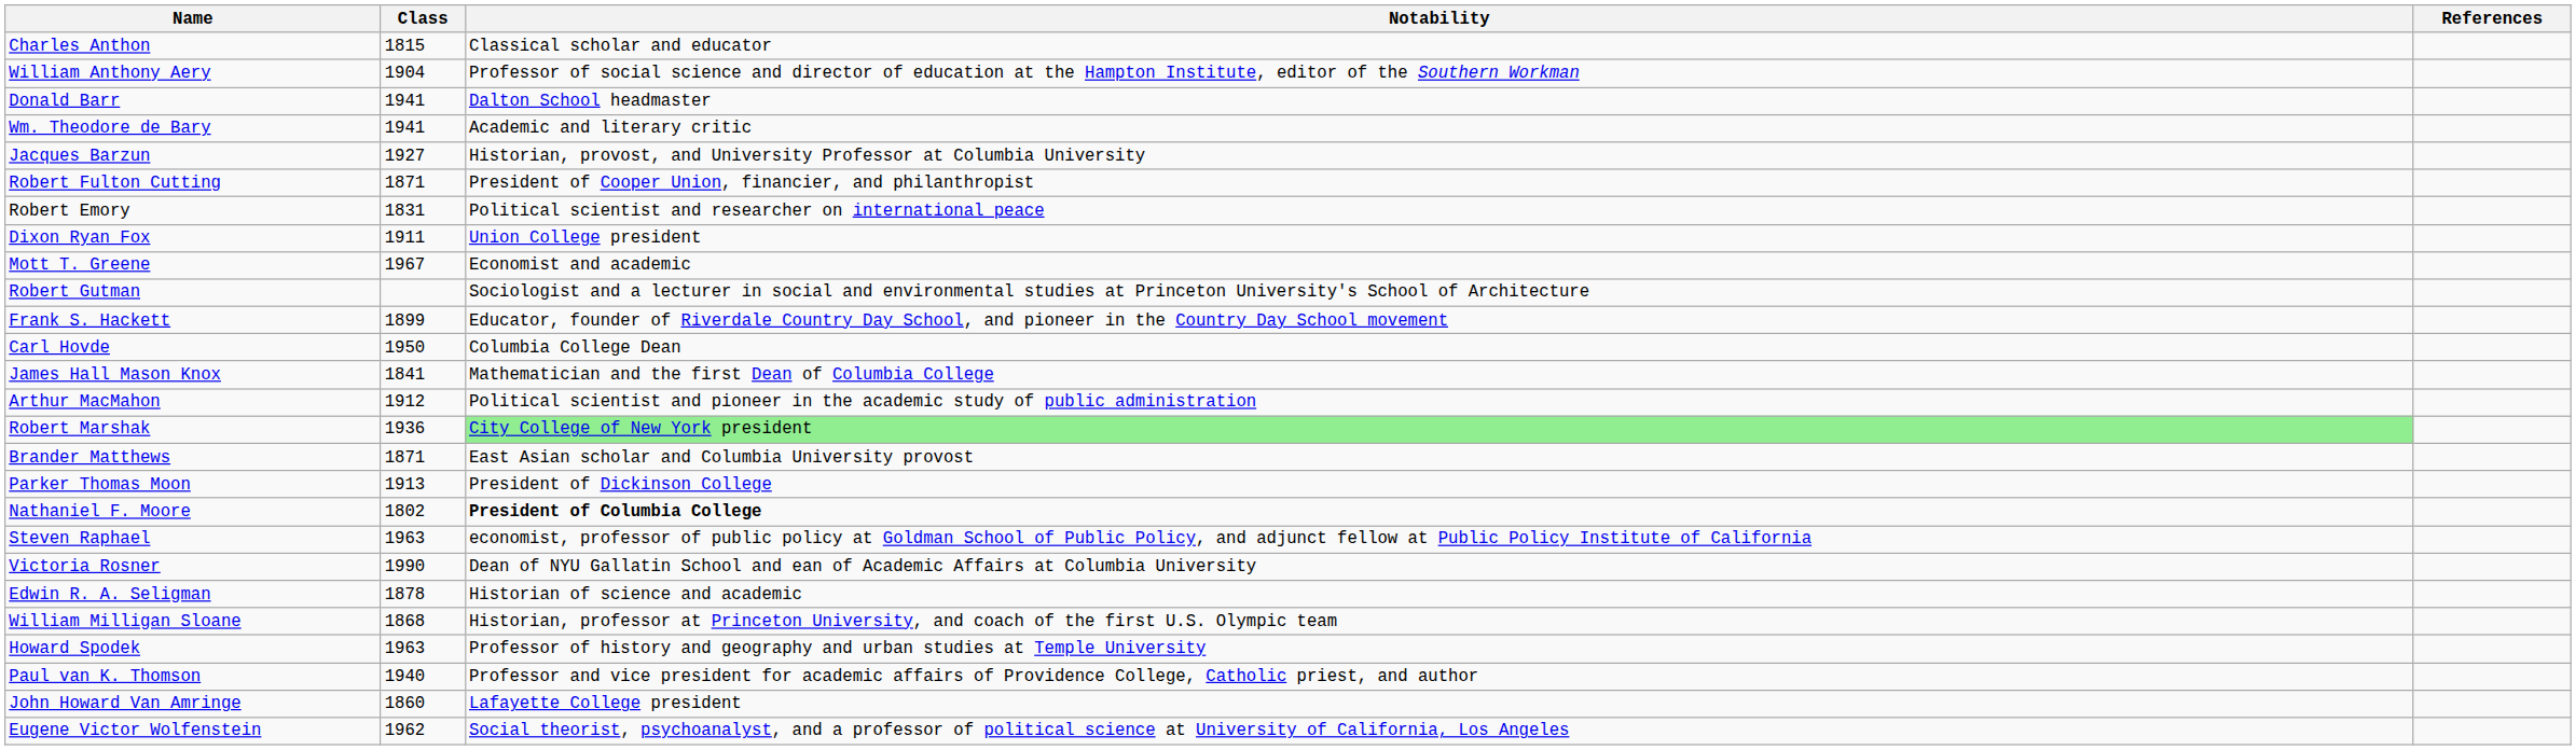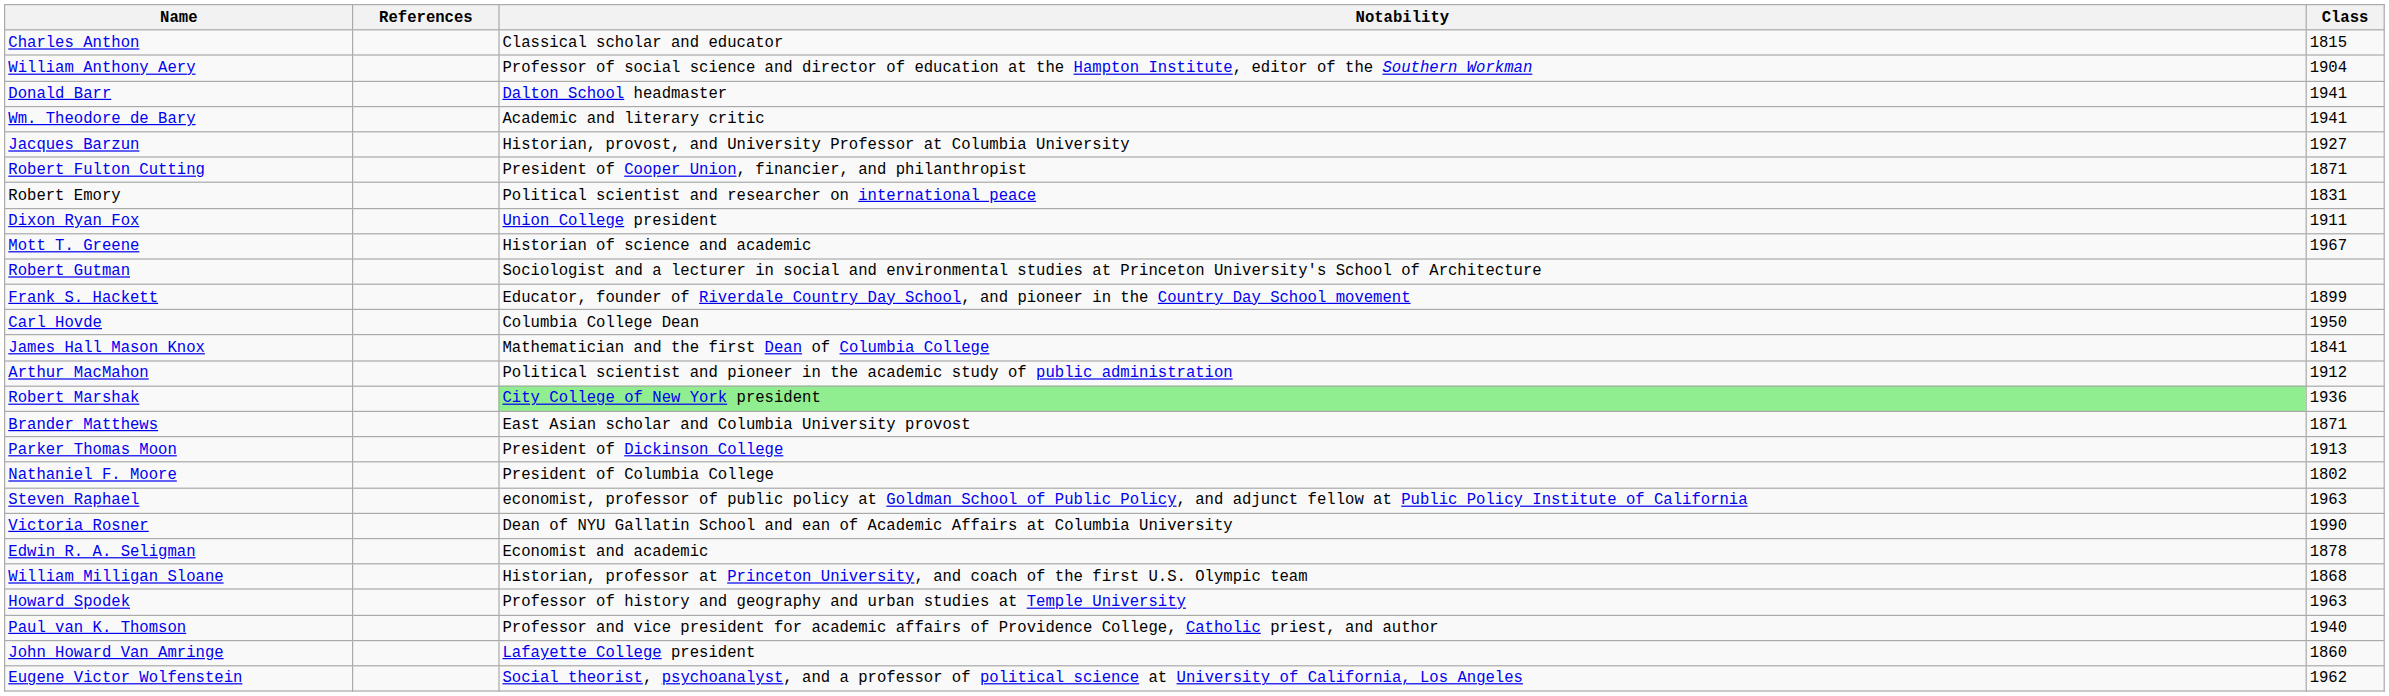 <table class="wikitable sortable" style="width:100%;">
 <tr>
 <th>Name</th>
+<th>References</th>
+<th>Notability</th>
 <th>Class</th>
-<th>Notability</th>
-<th>References</th>
 </tr>
 <tr>
 <td><a href='#'>Charles Anthon</a></td>
+<td></td>
+<td>Classical scholar and educator</td>
 <td>1815</td>
-<td>Classical scholar and educator</td>
-<td></td>
 </tr>
 <tr>
 <td><a href='#'>William Anthony Aery</a></td>
+<td></td>
+<td>Professor of social science and director of education at the <a href='#'>Hampton Institute</a>, editor of the <em><a href='#'>Southern Workman</a></em></td>
 <td>1904</td>
-<td>Professor of social science and director of education at the <a href='#'>Hampton Institute</a>, editor of the <em><a href='#'>Southern Workman</a></em></td>
-<td></td>
 </tr>
 <tr>
 <td><a href='#'>Donald Barr</a></td>
+<td></td>
+<td><a href='#'>Dalton School</a> headmaster</td>
 <td>1941</td>
-<td><a href='#'>Dalton School</a> headmaster</td>
-<td></td>
 </tr>
 <tr>
 <td><a href='#'>Wm. Theodore de Bary</a></td>
+<td></td>
+<td>Academic and literary critic</td>
 <td>1941</td>
-<td>Academic and literary critic</td>
-<td></td>
 </tr>
 <tr>
 <td><a href='#'>Jacques Barzun</a></td>
+<td></td>
+<td>Historian, provost, and University Professor at Columbia University</td>
 <td>1927</td>
-<td>Historian, provost, and University Professor at Columbia University</td>
-<td></td>
 </tr>
 <tr>
 <td><a href='#'>Robert Fulton Cutting</a></td>
+<td></td>
+<td>President of <a href='#'>Cooper Union</a>,  financier, and philanthropist</td>
 <td>1871</td>
-<td>President of <a href='#'>Cooper Union</a>,  financier, and philanthropist</td>
-<td></td>
 </tr>
 <tr>
 <td>Robert Emory</td>
+<td></td>
+<td>Political scientist and researcher on <a href='#'>international peace</a></td>
 <td>1831</td>
-<td>Political scientist and researcher on <a href='#'>international peace</a></td>
-<td></td>
 </tr>
 <tr>
 <td><a href='#'>Dixon Ryan Fox</a></td>
+<td></td>
+<td><a href='#'>Union College</a> president</td>
 <td>1911</td>
-<td><a href='#'>Union College</a> president</td>
-<td></td>
 </tr>
 <tr>
 <td><a href='#'>Mott T. Greene</a></td>
+<td></td>
+<td>Historian of science and academic</td>
 <td>1967</td>
-<td>Economist and academic</td>
-<td></td>
 </tr>
 <tr>
 <td><a href='#'>Robert Gutman</a></td>
 <td></td>
 <td>Sociologist and a lecturer in social and environmental studies at Princeton University's School of Architecture</td>
 <td></td>
 </tr>
 <tr>
 <td><a href='#'>Frank S. Hackett</a></td>
+<td></td>
+<td>Educator, founder of <a href='#'>Riverdale Country Day School</a>, and pioneer in the <a href='#'>Country Day School movement</a></td>
 <td>1899</td>
-<td>Educator, founder of <a href='#'>Riverdale Country Day School</a>, and pioneer in the <a href='#'>Country Day School movement</a></td>
-<td></td>
 </tr>
 <tr>
 <td><a href='#'>Carl Hovde</a></td>
+<td></td>
+<td>Columbia College Dean</td>
 <td>1950</td>
-<td>Columbia College Dean</td>
-<td></td>
 </tr>
 <tr>
 <td><a href='#'>James Hall Mason Knox</a></td>
+<td></td>
+<td>Mathematician and the first <a href='#'>Dean</a> of <a href='#'>Columbia College</a></td>
 <td>1841</td>
-<td>Mathematician and the first <a href='#'>Dean</a> of <a href='#'>Columbia College</a></td>
-<td></td>
 </tr>
 <tr>
 <td><a href='#'>Arthur MacMahon</a></td>
+<td></td>
+<td>Political scientist and pioneer in the academic study of <a href='#'>public administration</a></td>
 <td>1912</td>
-<td>Political scientist and pioneer in the academic study of <a href='#'>public administration</a></td>
-<td></td>
 </tr>
 <tr>
 <td><a href='#'>Robert Marshak</a></td>
+<td></td>
+<td style="background: lightgreen;"><a href='#'>City College of New York</a> president</td>
 <td>1936</td>
-<td style="background: lightgreen;"><a href='#'>City College of New York</a> president</td>
-<td></td>
 </tr>
 <tr>
 <td><a href='#'>Brander Matthews</a></td>
+<td></td>
+<td>East Asian scholar and Columbia University provost</td>
 <td>1871</td>
-<td>East Asian scholar and Columbia University provost</td>
-<td></td>
 </tr>
 <tr>
 <td><a href='#'>Parker Thomas Moon</a></td>
+<td></td>
+<td>President of <a href='#'>Dickinson College</a></td>
 <td>1913</td>
-<td>President of <a href='#'>Dickinson College</a></td>
-<td></td>
 </tr>
 <tr>
 <td><a href='#'>Nathaniel F. Moore</a></td>
+<td></td>
+<td>President of Columbia College</td>
 <td>1802</td>
-<td><strong>President of Columbia College</strong></td>
-<td></td>
 </tr>
 <tr>
 <td><a href='#'>Steven Raphael</a></td>
+<td></td>
+<td>economist, professor of public policy at <a href='#'>Goldman School of Public Policy</a>, and adjunct fellow at <a href='#'>Public Policy Institute of California</a></td>
 <td>1963</td>
-<td>economist, professor of public policy at <a href='#'>Goldman School of Public Policy</a>, and adjunct fellow at <a href='#'>Public Policy Institute of California</a></td>
-<td></td>
 </tr>
 <tr>
 <td><a href='#'>Victoria Rosner</a></td>
+<td></td>
+<td>Dean of NYU Gallatin School and ean of Academic Affairs at Columbia University</td>
 <td>1990</td>
-<td>Dean of NYU Gallatin School and ean of Academic Affairs at Columbia University</td>
-<td></td>
 </tr>
 <tr>
 <td><a href='#'>Edwin R. A. Seligman</a></td>
+<td></td>
+<td>Economist and academic</td>
 <td>1878</td>
-<td>Historian of science and academic</td>
-<td></td>
 </tr>
 <tr>
 <td><a href='#'>William Milligan Sloane</a></td>
+<td></td>
+<td>Historian, professor at <a href='#'>Princeton University</a>, and coach of the first U.S. Olympic team</td>
 <td>1868</td>
-<td>Historian, professor at <a href='#'>Princeton University</a>, and coach of the first U.S. Olympic team</td>
-<td></td>
 </tr>
 <tr>
 <td><a href='#'>Howard Spodek</a></td>
+<td></td>
+<td>Professor of history and geography and urban studies at <a href='#'>Temple University</a></td>
 <td>1963</td>
-<td>Professor of history and geography and urban studies at <a href='#'>Temple University</a></td>
-<td></td>
 </tr>
 <tr>
 <td><a href='#'>Paul van K. Thomson</a></td>
+<td></td>
+<td>Professor and vice president for academic affairs of Providence College, <a href='#'>Catholic</a> priest, and author</td>
 <td>1940</td>
-<td>Professor and vice president for academic affairs of Providence College, <a href='#'>Catholic</a> priest, and author</td>
-<td></td>
 </tr>
 <tr>
 <td><a href='#'>John Howard Van Amringe</a></td>
+<td></td>
+<td><a href='#'>Lafayette College</a> president</td>
 <td>1860</td>
-<td><a href='#'>Lafayette College</a> president</td>
-<td></td>
 </tr>
 <tr>
 <td><a href='#'>Eugene Victor Wolfenstein</a></td>
+<td></td>
+<td><a href='#'>Social theorist</a>, <a href='#'>psychoanalyst</a>, and a professor of <a href='#'>political science</a> at <a href='#'>University of California, Los Angeles</a></td>
 <td>1962</td>
-<td><a href='#'>Social theorist</a>, <a href='#'>psychoanalyst</a>, and a professor of <a href='#'>political science</a> at <a href='#'>University of California, Los Angeles</a></td>
-<td></td>
 </tr>
 </table>
